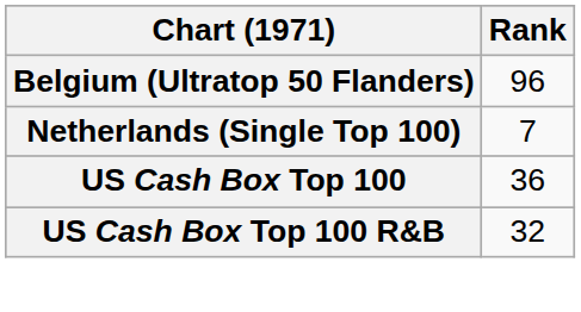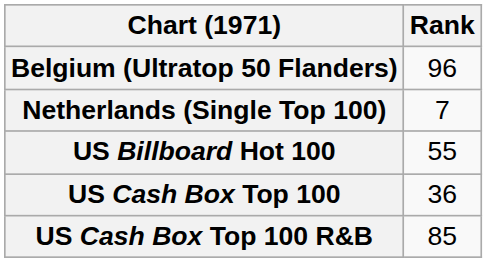 <table class="wikitable sortable plainrowheaders" style="text-align:center;">
 <tr>
 <th scope="col">Chart (1971)</th>
 <th scope="col">Rank</th>
 </tr>
 <tr>
 <th scope="row">Belgium (Ultratop 50 Flanders)</th>
 <td>96</td>
 </tr>
 <tr>
 <th scope="row">Netherlands (Single Top 100)</th>
 <td>7</td>
 </tr>
 <tr>
+<th scope="row">US <em>Billboard</em> Hot 100</th>
+<td>55</td>
+</tr>
+<tr>
 <th scope="row">US <em>Cash Box</em> Top 100</th>
 <td>36</td>
 </tr>
 <tr>
 <th scope="row">US <em>Cash Box</em> Top 100 R&B</th>
-<td>32</td>
+<td>85</td>
 </tr>
 </table>
